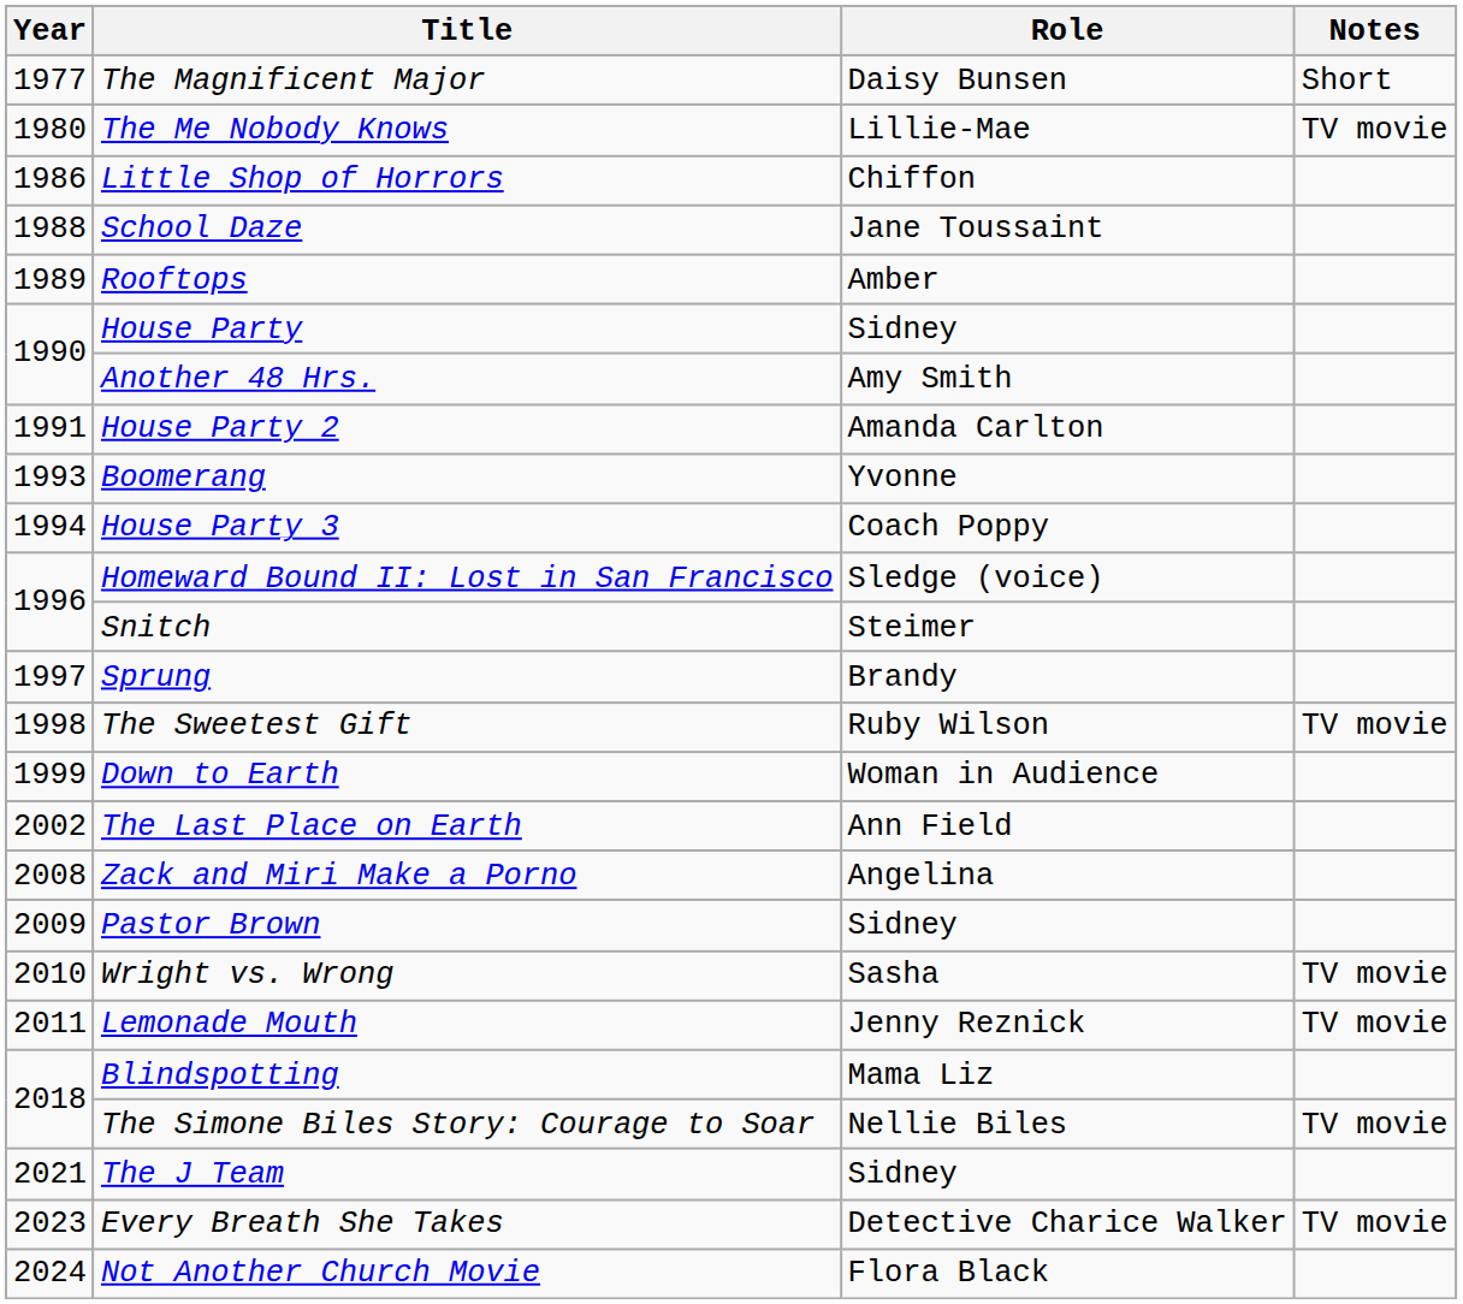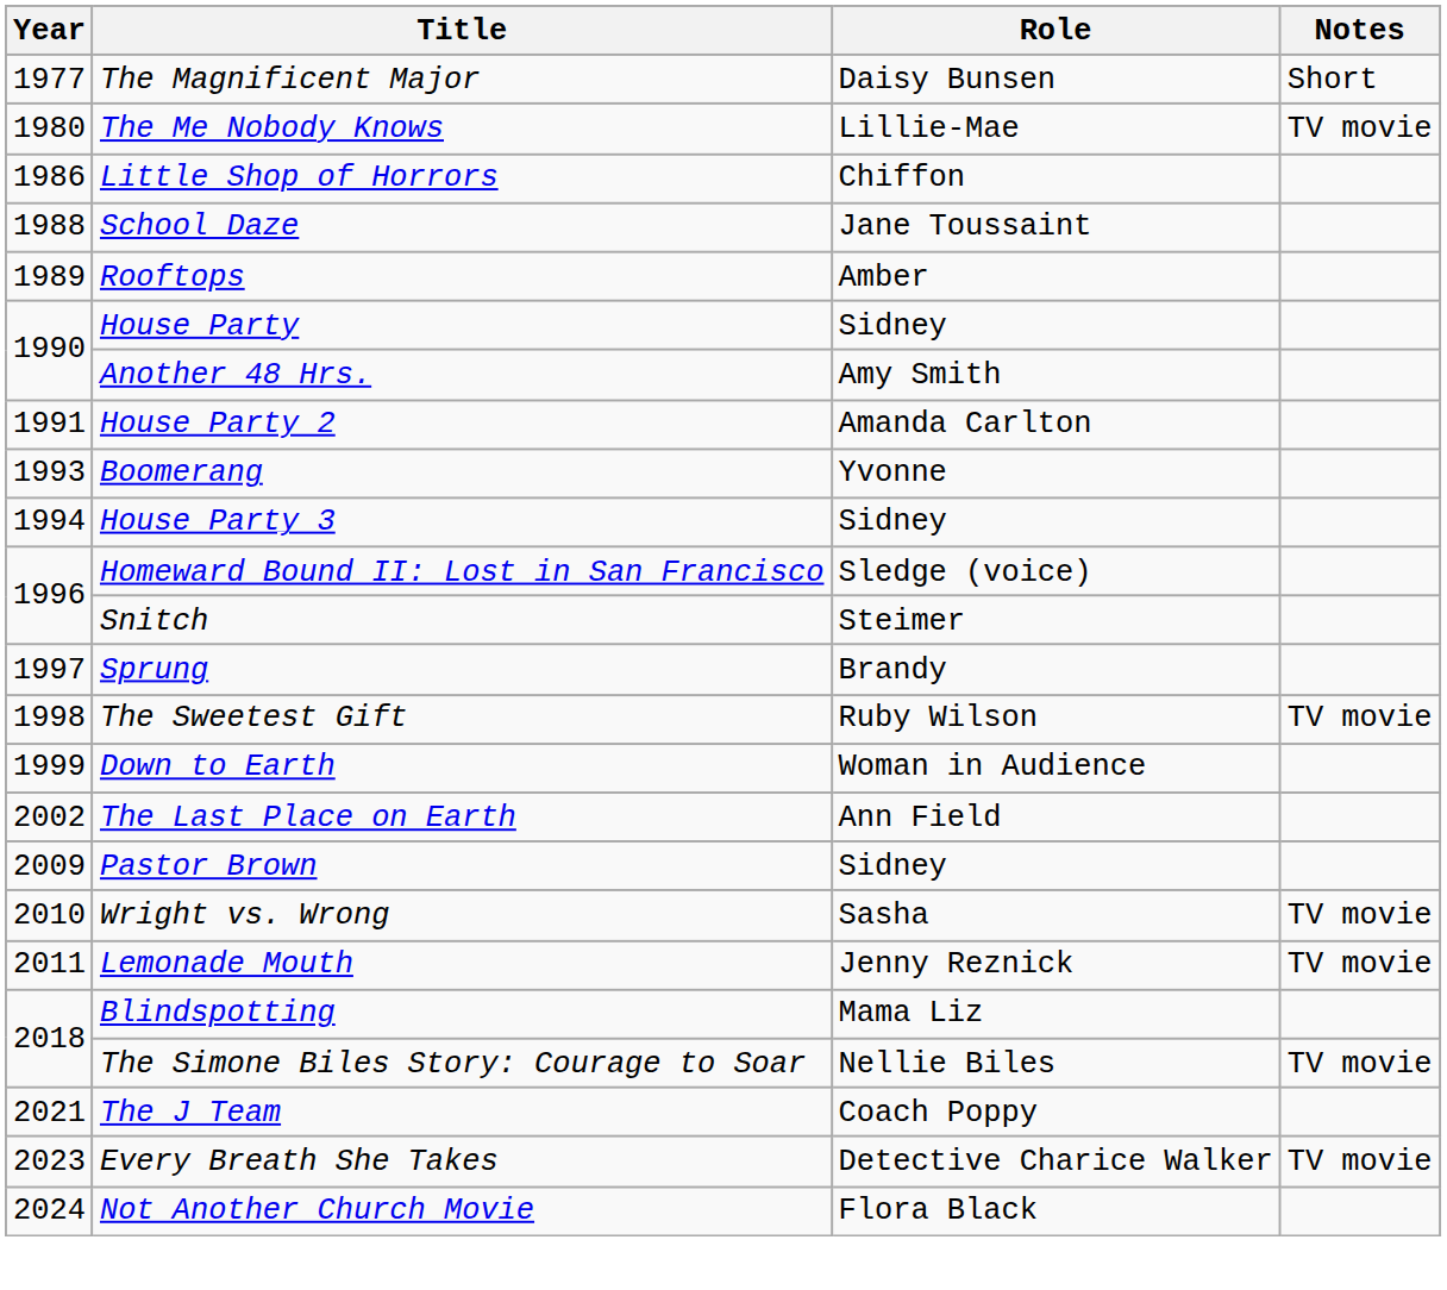 <table class="wikitable sortable">
 <tr>
 <th>Year</th>
 <th>Title</th>
 <th>Role</th>
 <th>Notes</th>
 </tr>
 <tr>
 <td>1977</td>
 <td><em>The Magnificent Major</em></td>
 <td>Daisy Bunsen</td>
 <td>Short</td>
 </tr>
 <tr>
 <td>1980</td>
 <td><em><a href='#'>The Me Nobody Knows</a></em></td>
 <td>Lillie-Mae</td>
 <td>TV movie</td>
 </tr>
 <tr>
 <td>1986</td>
 <td><em><a href='#'>Little Shop of Horrors</a></em></td>
 <td>Chiffon</td>
 <td></td>
 </tr>
 <tr>
 <td>1988</td>
 <td><em><a href='#'>School Daze</a></em></td>
 <td>Jane Toussaint</td>
 <td></td>
 </tr>
 <tr>
 <td>1989</td>
 <td><em><a href='#'>Rooftops</a></em></td>
 <td>Amber</td>
 <td></td>
 </tr>
 <tr>
 <td rowspan=2>1990</td>
 <td><em><a href='#'>House Party</a></em></td>
 <td>Sidney</td>
 <td></td>
 </tr>
 <tr>
 <td><em><a href='#'>Another 48 Hrs.</a></em></td>
 <td>Amy Smith</td>
 <td></td>
 </tr>
 <tr>
 <td>1991</td>
 <td><em><a href='#'>House Party 2</a></em></td>
 <td>Amanda Carlton</td>
 <td></td>
 </tr>
 <tr>
 <td>1993</td>
 <td><em><a href='#'>Boomerang</a></em></td>
 <td>Yvonne</td>
 <td></td>
 </tr>
 <tr>
 <td>1994</td>
 <td><em><a href='#'>House Party 3</a></em></td>
-<td>Coach Poppy</td>
+<td>Sidney</td>
 <td></td>
 </tr>
 <tr>
 <td rowspan=2>1996</td>
 <td><em><a href='#'>Homeward Bound II: Lost in San Francisco</a></em></td>
 <td>Sledge (voice)</td>
 <td></td>
 </tr>
 <tr>
 <td><em>Snitch</em></td>
 <td>Steimer</td>
 <td></td>
 </tr>
 <tr>
 <td>1997</td>
 <td><em><a href='#'>Sprung</a></em></td>
 <td>Brandy</td>
 <td></td>
 </tr>
 <tr>
 <td>1998</td>
 <td><em>The Sweetest Gift</em></td>
 <td>Ruby Wilson</td>
 <td>TV movie</td>
 </tr>
 <tr>
 <td>1999</td>
 <td><em><a href='#'>Down to Earth</a></em></td>
 <td>Woman in Audience</td>
 <td></td>
 </tr>
 <tr>
 <td>2002</td>
 <td><em><a href='#'>The Last Place on Earth</a></em></td>
 <td>Ann Field</td>
 <td></td>
 </tr>
 <tr>
-<td>2008</td>
-<td><em><a href='#'>Zack and Miri Make a Porno</a></em></td>
-<td>Angelina</td>
-<td></td>
-</tr>
-<tr>
 <td>2009</td>
 <td><em><a href='#'>Pastor Brown</a></em></td>
 <td>Sidney</td>
 <td></td>
 </tr>
 <tr>
 <td>2010</td>
 <td><em>Wright vs. Wrong</em></td>
 <td>Sasha</td>
 <td>TV movie</td>
 </tr>
 <tr>
 <td>2011</td>
 <td><em><a href='#'>Lemonade Mouth</a></em></td>
 <td>Jenny Reznick</td>
 <td>TV movie</td>
 </tr>
 <tr>
 <td rowspan=2>2018</td>
 <td><em><a href='#'>Blindspotting</a></em></td>
 <td>Mama Liz</td>
 <td></td>
 </tr>
 <tr>
 <td><em>The Simone Biles Story: Courage to Soar</em></td>
 <td>Nellie Biles</td>
 <td>TV movie</td>
 </tr>
 <tr>
 <td>2021</td>
 <td><em><a href='#'>The J Team</a></em></td>
-<td>Sidney</td>
+<td>Coach Poppy</td>
 <td></td>
 </tr>
 <tr>
 <td>2023</td>
 <td><em>Every Breath She Takes</em></td>
 <td>Detective Charice Walker</td>
 <td>TV movie</td>
 </tr>
 <tr>
 <td>2024</td>
 <td><em><a href='#'>Not Another Church Movie</a></em></td>
 <td>Flora Black</td>
 <td></td>
 </tr>
 </table>
